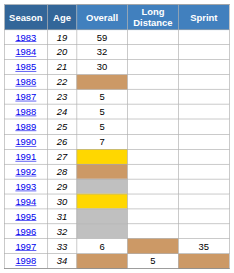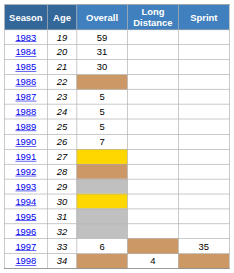 <table class="wikitable" style="font-size:95%; text-align:center; border:grey solid 1px; border-collapse:collapse; background:#ffffff;">
 <tr>
 <th style="background-color:#369; color:white; width:60px;" rowspan="2"> Season </th>
 <th style="background-color:#369; color:white; width:40px;" rowspan="2"> Age </th>
 </tr>
 <tr>
 <th style="background-color:#4180be; color:white; width:75px;">Overall</th>
 <th style="background-color:#4180be; color:white; width:75px;">Long Distance</th>
 <th style="background-color:#4180be; color:white; width:75px;">Sprint</th>
 </tr>
 <tr>
 <td><a href='#'>1983</a></td>
 <td><em>19</em></td>
 <td>59</td>
 <td></td>
 <td></td>
 </tr>
 <tr>
 <td><a href='#'>1984</a></td>
 <td><em>20</em></td>
-<td>32</td>
+<td>31</td>
 <td></td>
 <td></td>
 </tr>
 <tr>
 <td><a href='#'>1985</a></td>
 <td><em>21</em></td>
 <td>30</td>
 <td></td>
 <td></td>
 </tr>
 <tr>
 <td><a href='#'>1986</a></td>
 <td><em>22</em></td>
 <td style="background:#c96;"></td>
 <td></td>
 <td></td>
 </tr>
 <tr>
 <td><a href='#'>1987</a></td>
 <td><em>23</em></td>
 <td>5</td>
 <td></td>
 <td></td>
 </tr>
 <tr>
 <td><a href='#'>1988</a></td>
 <td><em>24</em></td>
 <td>5</td>
 <td></td>
 <td></td>
 </tr>
 <tr>
 <td><a href='#'>1989</a></td>
 <td><em>25</em></td>
 <td>5</td>
 <td></td>
 <td></td>
 </tr>
 <tr>
 <td><a href='#'>1990</a></td>
 <td><em>26</em></td>
 <td>7</td>
 <td></td>
 <td></td>
 </tr>
 <tr>
 <td><a href='#'>1991</a></td>
 <td><em>27</em></td>
 <td style="background:gold;"></td>
 <td></td>
 <td></td>
 </tr>
 <tr>
 <td><a href='#'>1992</a></td>
 <td><em>28</em></td>
 <td style="background:#c96;"></td>
 <td></td>
 <td></td>
 </tr>
 <tr>
 <td><a href='#'>1993</a></td>
 <td><em>29</em></td>
 <td style="background:silver;"></td>
 <td></td>
 <td></td>
 </tr>
 <tr>
 <td><a href='#'>1994</a></td>
 <td><em>30</em></td>
 <td style="background:gold;"></td>
 <td></td>
 <td></td>
 </tr>
 <tr>
 <td><a href='#'>1995</a></td>
 <td><em>31</em></td>
 <td style="background:silver;"></td>
 <td></td>
 <td></td>
 </tr>
 <tr>
 <td><a href='#'>1996</a></td>
 <td><em>32</em></td>
 <td style="background:silver;"></td>
 <td></td>
 <td></td>
 </tr>
 <tr>
 <td><a href='#'>1997</a></td>
 <td><em>33</em></td>
 <td>6</td>
 <td style="background:#c96;"></td>
 <td>35</td>
 </tr>
 <tr>
 <td><a href='#'>1998</a></td>
 <td><em>34</em></td>
 <td style="background:#c96;"></td>
-<td>5</td>
+<td>4</td>
 <td style="background:#c96;"></td>
 </tr>
 <tr>
 </tr>
 </table>
